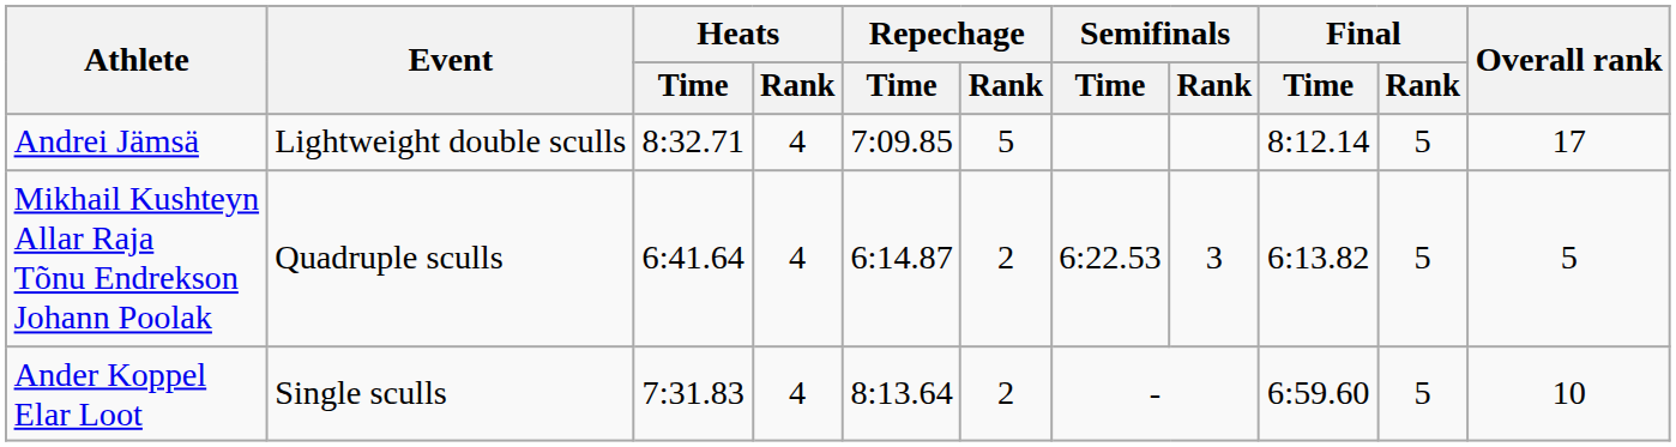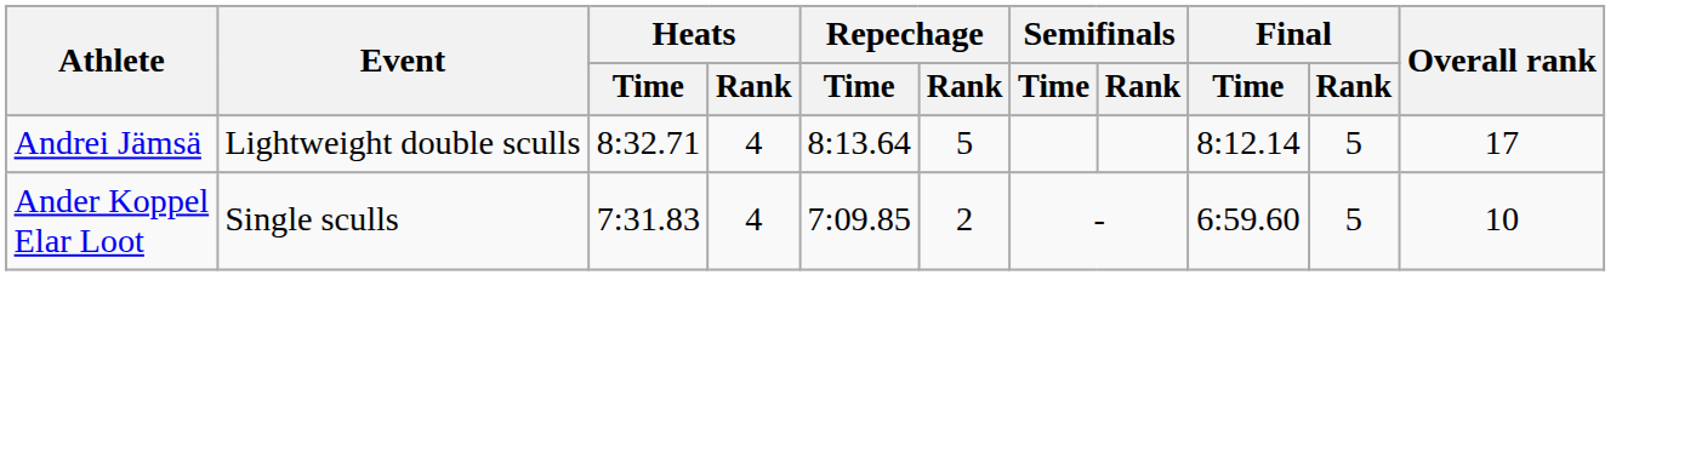 <table class="wikitable" style="font-size:90%">
 <tr>
 <th rowspan="2">Athlete</th>
 <th rowspan="2">Event</th>
 <th colspan="2">Heats</th>
 <th colspan="2">Repechage</th>
 <th colspan="2">Semifinals</th>
 <th colspan="2">Final</th>
 <th rowspan="2">Overall rank</th>
 </tr>
 <tr style="font-size:95%">
 <th>Time</th>
 <th>Rank</th>
 <th>Time</th>
 <th>Rank</th>
 <th>Time</th>
 <th>Rank</th>
 <th>Time</th>
 <th>Rank</th>
 </tr>
 <tr align=center>
 <td align=left><a href='#'>Andrei Jämsä</a></td>
 <td align=left>Lightweight double sculls</td>
 <td>8:32.71</td>
 <td>4 <strong></strong></td>
-<td>7:09.85</td>
+<td>8:13.64</td>
 <td>5 <strong></strong></td>
 <td></td>
 <td><strong></strong></td>
 <td>8:12.14</td>
 <td>5</td>
 <td>17</td>
 </tr>
 <tr align=center>
-<td align=left><a href='#'>Mikhail Kushteyn</a><br><a href='#'>Allar Raja</a><br><a href='#'>Tõnu Endrekson</a><br><a href='#'>Johann Poolak</a></td>
-<td align=left>Quadruple sculls</td>
-<td>6:41.64</td>
-<td>4 <strong></strong></td>
-<td>6:14.87</td>
-<td>2 <strong></strong></td>
-<td>6:22.53</td>
-<td>3 <strong></strong></td>
-<td>6:13.82</td>
-<td>5</td>
-<td>5</td>
-</tr>
-<tr align=center>
 <td align=left><a href='#'>Ander Koppel</a><br><a href='#'>Elar Loot</a></td>
 <td align=left>Single sculls</td>
 <td>7:31.83</td>
 <td>4 <strong></strong></td>
-<td>8:13.64</td>
+<td>7:09.85</td>
 <td>2 <strong></strong></td>
 <td colspan=2>-</td>
 <td>6:59.60</td>
 <td>5</td>
 <td>10</td>
 </tr>
 </table>
